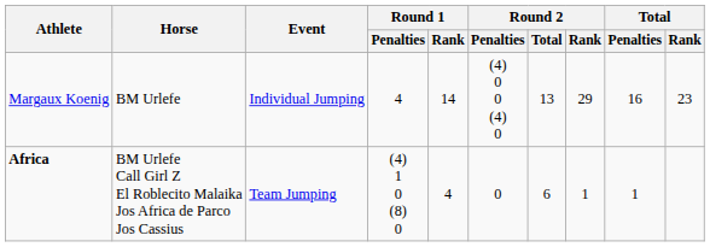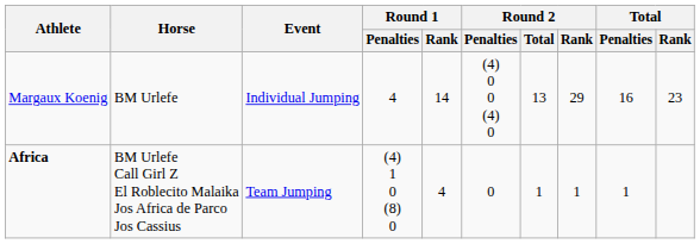 <table class="wikitable" border="1" style="font-size:90%">
 <tr>
 <th rowspan=2>Athlete</th>
 <th rowspan=2>Horse</th>
 <th rowspan=2>Event</th>
 <th colspan=2>Round 1</th>
 <th colspan=3>Round 2</th>
 <th colspan=2>Total</th>
 </tr>
 <tr style="font-size:95%">
 <th>Penalties</th>
 <th>Rank</th>
 <th>Penalties</th>
 <th>Total</th>
 <th>Rank</th>
 <th>Penalties</th>
 <th>Rank</th>
 </tr>
 <tr align=center>
 <td align=left><a href='#'>Margaux Koenig</a></td>
 <td align=left>BM Urlefe</td>
 <td align=left><a href='#'>Individual Jumping</a></td>
 <td>4</td>
 <td>14</td>
 <td align=center>(4)<br>0<br>0<br>(4)<br>0</td>
 <td>13</td>
 <td>29</td>
 <td>16</td>
 <td>23</td>
 </tr>
 <tr align=center>
 <td align=left><strong>Africa</strong><br><br><br><br><br></td>
 <td align=left>BM Urlefe<br>Call Girl Z<br>El Roblecito Malaika<br>Jos Africa de Parco<br>Jos Cassius</td>
 <td align=left><a href='#'>Team Jumping</a></td>
 <td align=center>(4)<br>1<br>0<br>(8)<br>0</td>
 <td align=center>4</td>
 <td>0</td>
-<td>6</td>
+<td>1</td>
 <td>1</td>
 <td align=center>1</td>
 <td align=center></td>
 </tr>
 </table>
